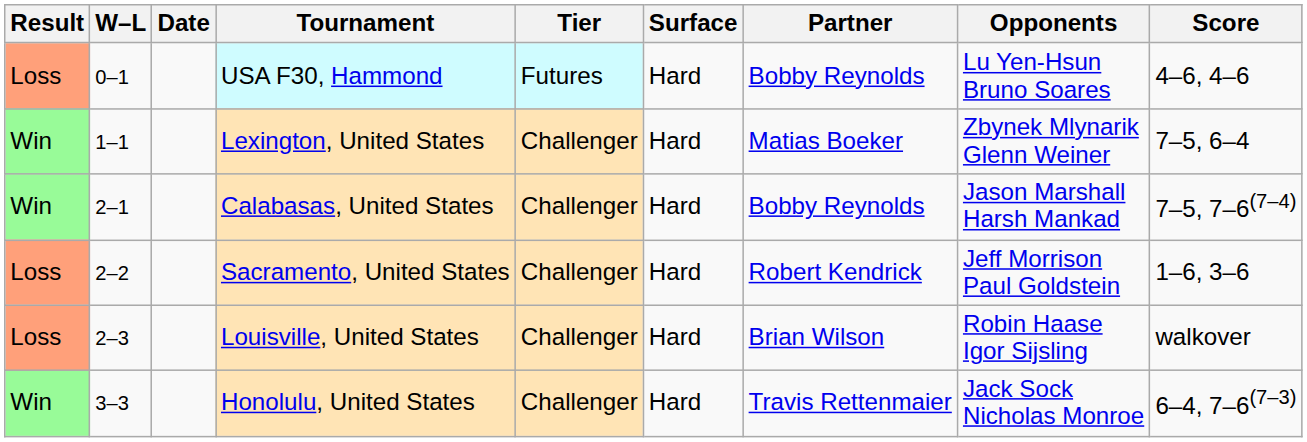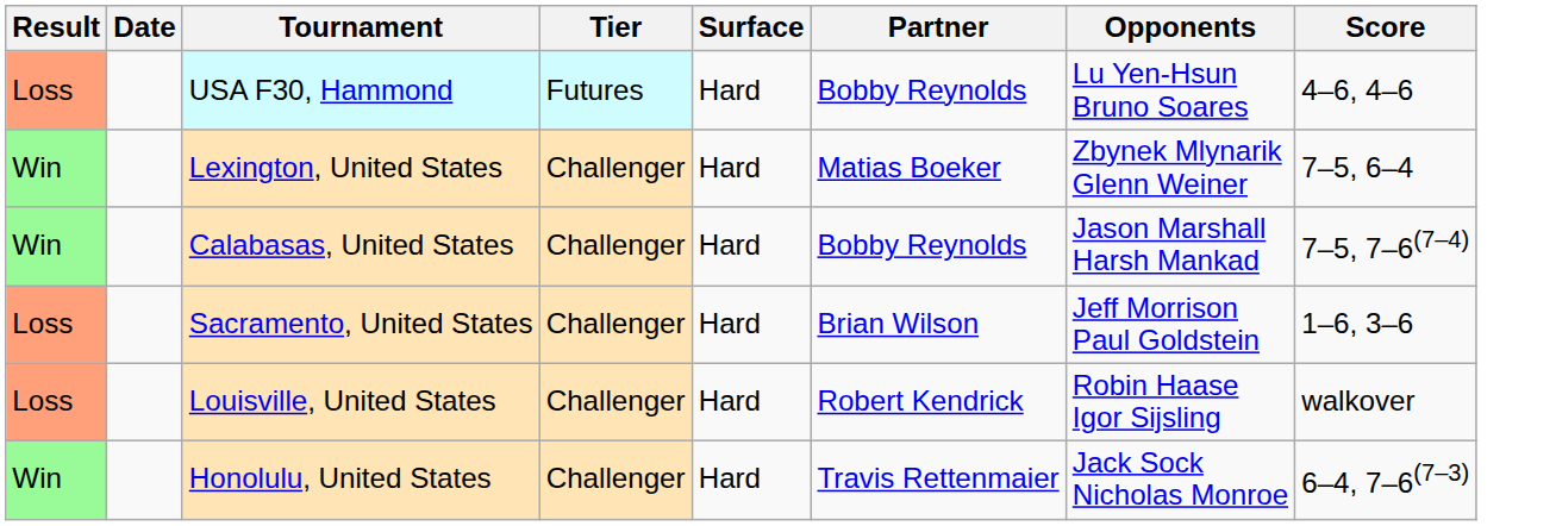 <table class="sortable wikitable">
 <tr>
 <th>Result</th>
-<th class="unsortable">W–L</th>
 <th>Date</th>
 <th>Tournament</th>
 <th>Tier</th>
 <th>Surface</th>
 <th>Partner</th>
 <th>Opponents</th>
 <th class="unsortable">Score</th>
 </tr>
 <tr>
 <td style="background:#ffa07a;">Loss</td>
-<td><small>0–1</small></td>
 <td></td>
 <td style="background:#cffcff;">USA F30, <a href='#'>Hammond</a></td>
 <td style="background:#cffcff;">Futures</td>
 <td>Hard</td>
 <td> <a href='#'>Bobby Reynolds</a></td>
 <td> <a href='#'>Lu Yen-Hsun</a> <br>  <a href='#'>Bruno Soares</a></td>
 <td>4–6, 4–6</td>
 </tr>
 <tr>
 <td style="background:#98fb98;">Win</td>
-<td><small>1–1</small></td>
 <td></td>
 <td style="background:moccasin;"><a href='#'>Lexington</a>, United States</td>
 <td style="background:moccasin;">Challenger</td>
 <td>Hard</td>
 <td> <a href='#'>Matias Boeker</a></td>
 <td> <a href='#'>Zbynek Mlynarik</a> <br>  <a href='#'>Glenn Weiner</a></td>
 <td>7–5, 6–4</td>
 </tr>
 <tr>
 <td style="background:#98fb98;">Win</td>
-<td><small>2–1</small></td>
 <td></td>
 <td style="background:moccasin;"><a href='#'>Calabasas</a>, United States</td>
 <td style="background:moccasin;">Challenger</td>
 <td>Hard</td>
 <td> <a href='#'>Bobby Reynolds</a></td>
 <td> <a href='#'>Jason Marshall</a> <br>  <a href='#'>Harsh Mankad</a></td>
 <td>7–5, 7–6<sup>(7–4)</sup></td>
 </tr>
 <tr>
 <td style="background:#ffa07a;">Loss</td>
-<td><small>2–2</small></td>
 <td></td>
 <td style="background:moccasin;"><a href='#'>Sacramento</a>, United States</td>
 <td style="background:moccasin;">Challenger</td>
 <td>Hard</td>
-<td> <a href='#'>Robert Kendrick</a></td>
+<td> <a href='#'>Brian Wilson</a></td>
 <td> <a href='#'>Jeff Morrison</a> <br>  <a href='#'>Paul Goldstein</a></td>
 <td>1–6, 3–6</td>
 </tr>
 <tr>
 <td style="background:#ffa07a;">Loss</td>
-<td><small>2–3</small></td>
 <td></td>
 <td style="background:moccasin;"><a href='#'>Louisville</a>, United States</td>
 <td style="background:moccasin;">Challenger</td>
 <td>Hard</td>
-<td> <a href='#'>Brian Wilson</a></td>
+<td> <a href='#'>Robert Kendrick</a></td>
 <td> <a href='#'>Robin Haase</a> <br>  <a href='#'>Igor Sijsling</a></td>
 <td>walkover</td>
 </tr>
 <tr>
 <td style="background:#98fb98;">Win</td>
-<td><small>3–3</small></td>
 <td></td>
 <td style="background:moccasin;"><a href='#'>Honolulu</a>, United States</td>
 <td style="background:moccasin;">Challenger</td>
 <td>Hard</td>
 <td> <a href='#'>Travis Rettenmaier</a></td>
 <td> <a href='#'>Jack Sock</a> <br>  <a href='#'>Nicholas Monroe</a></td>
 <td>6–4, 7–6<sup>(7–3)</sup></td>
 </tr>
 </table>
